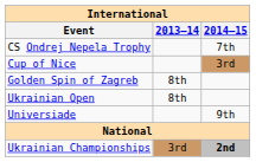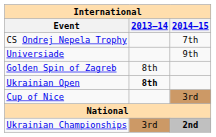 <table class="wikitable" style="text-align:center">
 <tr>
 <th style="background-color: #ffdead; " colspan=3 align=center><strong>International</strong></th>
 </tr>
 <tr>
 <th>Event</th>
 <th><a href='#'>2013–14</a></th>
 <th><a href='#'>2014–15</a></th>
 </tr>
 <tr>
 <td align=left>CS <a href='#'>Ondrej Nepela Trophy</a></td>
 <td></td>
 <td>7th</td>
 </tr>
 <tr>
-<td align=left><a href='#'>Cup of Nice</a></td>
+<td align=left><a href='#'>Universiade</a></td>
 <td></td>
-<td bgcolor=cc9966>3rd</td>
+<td>9th</td>
 </tr>
 <tr>
 <td align=left><a href='#'>Golden Spin of Zagreb</a></td>
 <td>8th</td>
 <td></td>
 </tr>
 <tr>
 <td align=left><a href='#'>Ukrainian Open</a></td>
-<td>8th</td>
+<td><strong>8th</strong></td>
 <td></td>
 </tr>
 <tr>
-<td align=left><a href='#'>Universiade</a></td>
+<td align=left><a href='#'>Cup of Nice</a></td>
 <td></td>
-<td>9th</td>
+<td bgcolor=cc9966>3rd</td>
 </tr>
 <tr>
 <th style="background-color: #ffdead; " colspan=3 align=center><strong>National</strong></th>
 </tr>
 <tr>
 <td align=left><a href='#'>Ukrainian Championships</a></td>
 <td bgcolor=cc9966>3rd</td>
 <td bgcolor=silver><strong>2nd</strong></td>
 </tr>
 </table>
